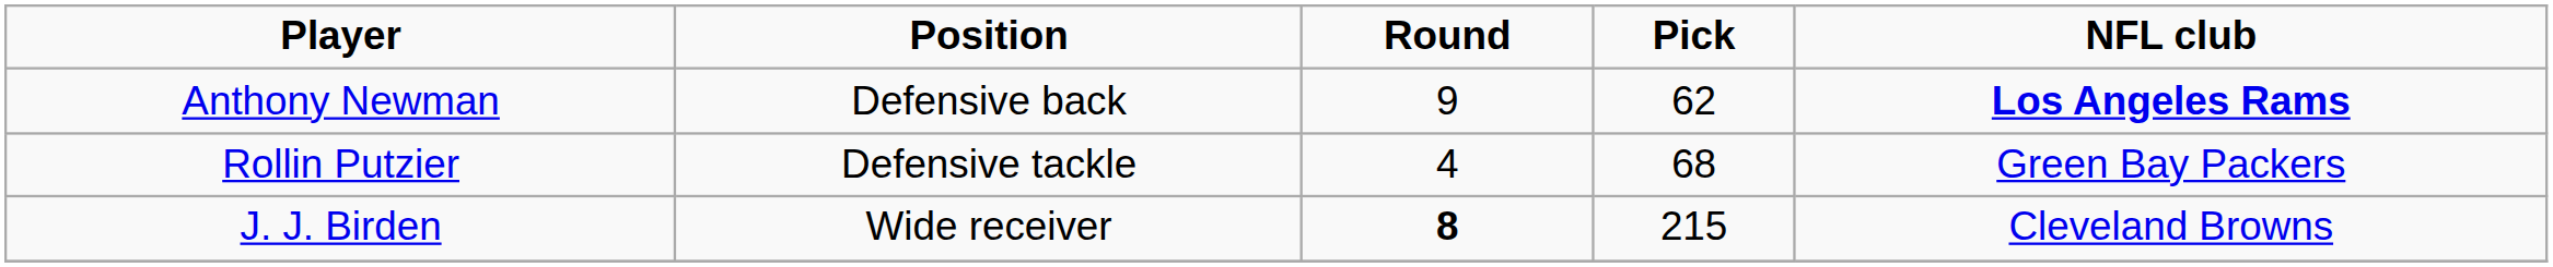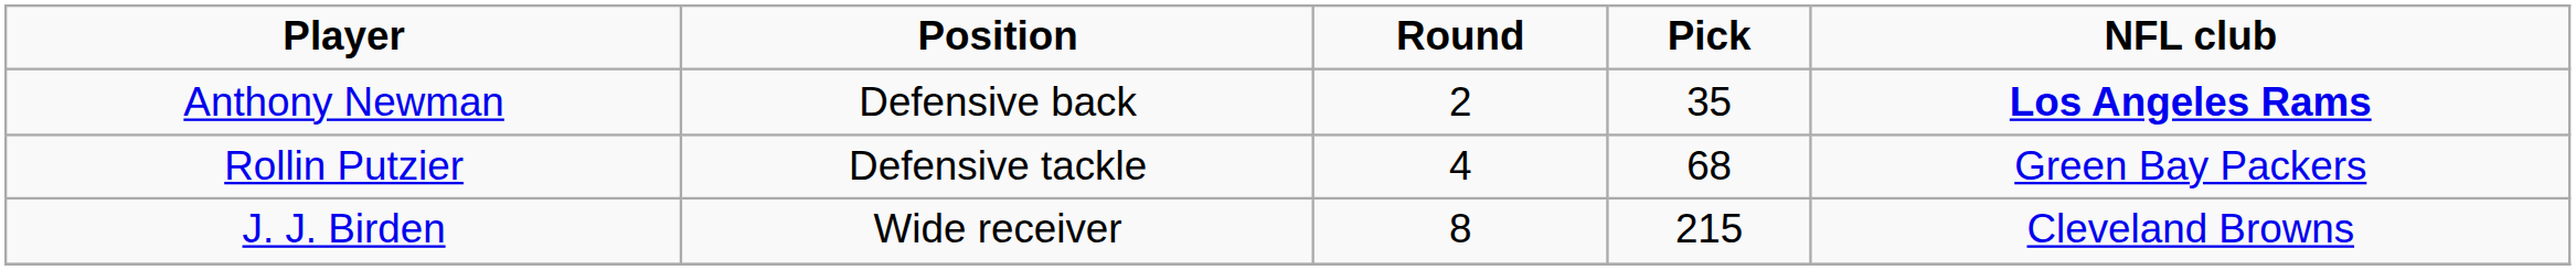 <table class="wikitable" width="80%">
 <tr align="center">
 <td><strong>Player</strong></td>
 <td><strong>Position</strong></td>
 <td><strong>Round</strong></td>
 <td><strong>Pick</strong></td>
 <td><strong>NFL club</strong></td>
 </tr>
 <tr align="center" bgcolor="">
 <td><a href='#'>Anthony Newman</a></td>
 <td>Defensive back</td>
-<td>9</td>
-<td>62</td>
+<td>2</td>
+<td>35</td>
 <td><strong><a href='#'>Los Angeles Rams</a></strong></td>
 </tr>
 <tr align="center" bgcolor="">
 <td><a href='#'>Rollin Putzier</a></td>
 <td>Defensive tackle</td>
 <td>4</td>
 <td>68</td>
 <td><a href='#'>Green Bay Packers</a></td>
 </tr>
 <tr align="center" bgcolor="">
 <td><a href='#'>J. J. Birden</a></td>
 <td>Wide receiver</td>
-<td><strong>8</strong></td>
+<td>8</td>
 <td>215</td>
 <td><a href='#'>Cleveland Browns</a></td>
 </tr>
 <tr align="center" bgcolor="">
 </tr>
 </table>
